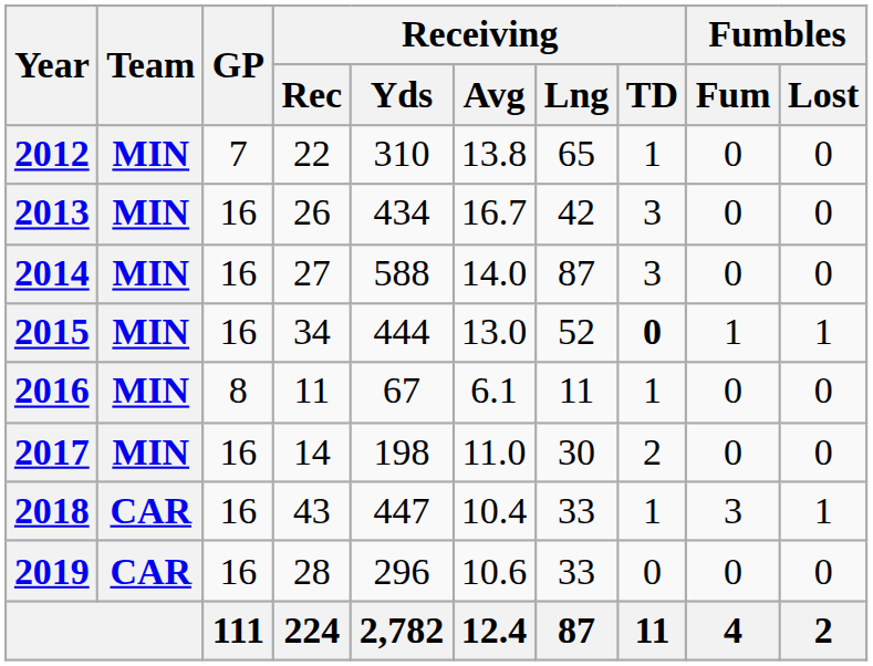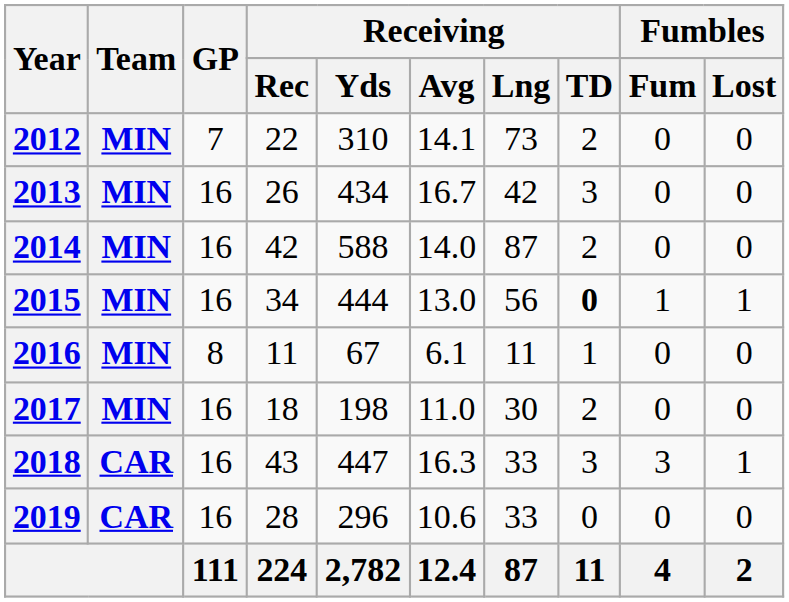 <table class="wikitable" style="text-align:center;">
 <tr>
 <th rowspan="2">Year</th>
 <th rowspan="2">Team</th>
 <th rowspan="2">GP</th>
 <th colspan="5">Receiving</th>
 <th colspan="2">Fumbles</th>
 </tr>
 <tr>
 <th>Rec</th>
 <th>Yds</th>
 <th>Avg</th>
 <th>Lng</th>
 <th>TD</th>
 <th>Fum</th>
 <th>Lost</th>
 </tr>
 <tr>
 <th><a href='#'>2012</a></th>
 <th><a href='#'>MIN</a></th>
 <td>7</td>
 <td>22</td>
 <td>310</td>
-<td>13.8</td>
-<td>65</td>
-<td>1</td>
+<td>14.1</td>
+<td>73</td>
+<td>2</td>
 <td>0</td>
 <td>0</td>
 </tr>
 <tr>
 <th><a href='#'>2013</a></th>
 <th><a href='#'>MIN</a></th>
 <td>16</td>
 <td>26</td>
 <td>434</td>
 <td>16.7</td>
 <td>42</td>
 <td>3</td>
 <td>0</td>
 <td>0</td>
 </tr>
 <tr>
 <th><a href='#'>2014</a></th>
 <th><a href='#'>MIN</a></th>
 <td>16</td>
-<td>27</td>
+<td>42</td>
 <td>588</td>
 <td>14.0</td>
 <td>87</td>
-<td>3</td>
+<td>2</td>
 <td>0</td>
 <td>0</td>
 </tr>
 <tr>
 <th><a href='#'>2015</a></th>
 <th><a href='#'>MIN</a></th>
 <td>16</td>
 <td>34</td>
 <td>444</td>
 <td>13.0</td>
-<td>52</td>
+<td>56</td>
 <td><strong>0</strong></td>
 <td>1</td>
 <td>1</td>
 </tr>
 <tr>
 <th><a href='#'>2016</a></th>
 <th><a href='#'>MIN</a></th>
 <td>8</td>
 <td>11</td>
 <td>67</td>
 <td>6.1</td>
 <td>11</td>
 <td>1</td>
 <td>0</td>
 <td>0</td>
 </tr>
 <tr>
 <th><a href='#'>2017</a></th>
 <th><a href='#'>MIN</a></th>
 <td>16</td>
-<td>14</td>
+<td>18</td>
 <td>198</td>
 <td>11.0</td>
 <td>30</td>
 <td>2</td>
 <td>0</td>
 <td>0</td>
 </tr>
 <tr>
 <th><a href='#'>2018</a></th>
 <th><a href='#'>CAR</a></th>
 <td>16</td>
 <td>43</td>
 <td>447</td>
-<td>10.4</td>
+<td>16.3</td>
 <td>33</td>
-<td>1</td>
+<td>3</td>
 <td>3</td>
 <td>1</td>
 </tr>
 <tr>
 <th><a href='#'>2019</a></th>
 <th><a href='#'>CAR</a></th>
 <td>16</td>
 <td>28</td>
 <td>296</td>
 <td>10.6</td>
 <td>33</td>
 <td>0</td>
 <td>0</td>
 <td>0</td>
 </tr>
 <tr>
 <th colspan="2"></th>
 <th>111</th>
 <th>224</th>
 <th>2,782</th>
 <th>12.4</th>
 <th>87</th>
 <th>11</th>
 <th>4</th>
 <th>2</th>
 </tr>
 </table>
